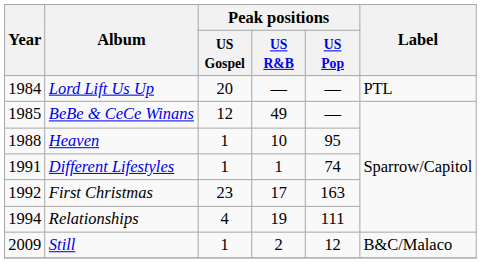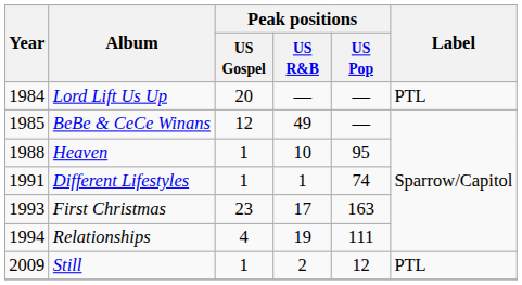 <table class="wikitable">
 <tr>
 <th rowspan="2">Year</th>
 <th rowspan="2">Album</th>
 <th colspan="3">Peak positions</th>
 <th rowspan="2">Label</th>
 </tr>
 <tr>
 <th width="45"><small>US<br>Gospel</small></th>
 <th width="45"><small><a href='#'>US<br>R&B</a></small><br></th>
 <th width="45"><small><a href='#'>US<br>Pop</a></small></th>
 </tr>
 <tr>
 <td>1984</td>
 <td><em><a href='#'>Lord Lift Us Up</a></em></td>
 <td align="center">20</td>
 <td align="center">—</td>
 <td align="center">—</td>
 <td>PTL</td>
 </tr>
 <tr>
 <td>1985</td>
 <td><em><a href='#'>BeBe & CeCe Winans</a></em></td>
 <td align="center">12</td>
 <td align="center">49</td>
 <td align="center">—</td>
 <td rowspan="5">Sparrow/Capitol</td>
 </tr>
 <tr>
 <td>1988</td>
 <td><em><a href='#'>Heaven</a></em></td>
 <td align="center">1</td>
 <td align="center">10</td>
 <td align="center">95</td>
 </tr>
 <tr>
 <td>1991</td>
 <td><em><a href='#'>Different Lifestyles</a></em></td>
 <td align="center">1</td>
 <td align="center">1</td>
 <td align="center">74</td>
 </tr>
 <tr>
-<td>1992</td>
+<td>1993</td>
 <td><em>First Christmas</em></td>
 <td align="center">23</td>
 <td align="center">17</td>
 <td align="center">163</td>
 </tr>
 <tr>
 <td>1994</td>
 <td><em>Relationships</em></td>
 <td align="center">4</td>
 <td align="center">19</td>
 <td align="center">111</td>
 </tr>
 <tr>
 <td>2009</td>
 <td><em><a href='#'>Still</a></em></td>
 <td align="center">1</td>
 <td align="center">2</td>
 <td align="center">12</td>
-<td>B&C/Malaco</td>
+<td>PTL</td>
 </tr>
 <tr>
 </tr>
 </table>
